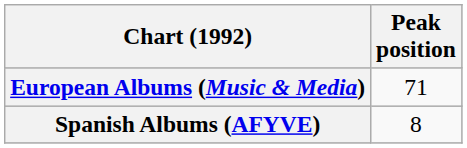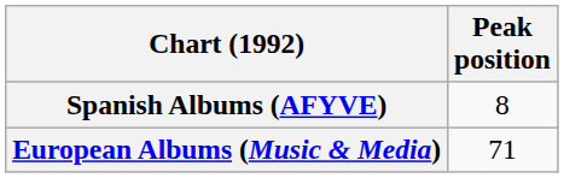 <table class="wikitable sortable plainrowheaders" style="text-align:center">
 <tr>
 <th scope="col">Chart (1992)</th>
 <th scope="col">Peak<br>position</th>
 </tr>
 <tr>
+<th scope="row">Spanish Albums (<a href='#'>AFYVE</a>)</th>
+<td>8</td>
+</tr>
+<tr>
 <th scope="row"><a href='#'>European Albums</a> (<em><a href='#'>Music & Media</a></em>)</th>
 <td>71</td>
 </tr>
-<tr>
-<th scope="row">Spanish Albums (<a href='#'>AFYVE</a>)</th>
-<td>8</td>
-</tr>
 </table>
